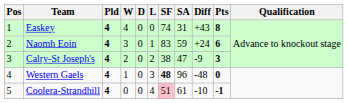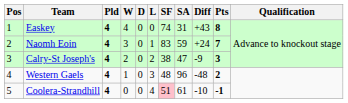 <table class="wikitable">
 <tr>
 <th>Pos</th>
 <th>Team</th>
 <th>Pld</th>
 <th>W</th>
 <th>D</th>
 <th>L</th>
 <th>SF</th>
 <th>SA</th>
 <th>Diff</th>
 <th>Pts</th>
 <th>Qualification</th>
 </tr>
 <tr style="background:#ccffcc">
 <td>1</td>
 <td> <a href='#'>Easkey</a></td>
 <td><strong>4</strong></td>
 <td>4</td>
 <td>0</td>
 <td>0</td>
 <td>74</td>
 <td>31</td>
 <td>+43</td>
 <td><strong>8</strong></td>
 <td rowspan="3">Advance to knockout stage</td>
 </tr>
 <tr style="background:#ccffcc">
 <td>2</td>
 <td> <a href='#'>Naomh Eoin</a></td>
 <td><strong>4</strong></td>
 <td>3</td>
 <td>0</td>
 <td>1</td>
 <td>83</td>
 <td>59</td>
 <td>+24</td>
-<td><strong>6</strong></td>
+<td><strong>7</strong></td>
 </tr>
 <tr style="background:#ccffcc">
 <td>3</td>
 <td> <a href='#'>Calry-St Joseph's</a></td>
 <td><strong>4</strong></td>
 <td>2</td>
 <td>0</td>
 <td>2</td>
 <td>38</td>
 <td>47</td>
 <td>-9</td>
 <td><strong>3</strong></td>
 </tr>
 <tr>
 <td>4</td>
 <td> <a href='#'>Western Gaels</a></td>
 <td><strong>4</strong></td>
 <td>1</td>
 <td>0</td>
 <td>3</td>
-<td><strong>48</strong></td>
+<td>48</td>
 <td>96</td>
 <td>-48</td>
-<td><strong>0</strong></td>
+<td><strong>2</strong></td>
 <td rowspan="2"></td>
 </tr>
 <tr>
 <td>5</td>
 <td> <a href='#'>Coolera-Strandhill</a></td>
 <td><strong>4</strong></td>
 <td>0</td>
 <td>0</td>
 <td>4</td>
 <td style="background: pink;">51</td>
 <td>61</td>
 <td>-10</td>
 <td><strong>-1</strong></td>
 </tr>
 </table>
